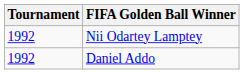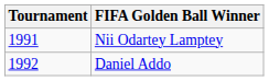 <table class=wikitable>
 <tr>
 <th>Tournament</th>
 <th>FIFA Golden Ball Winner</th>
 </tr>
 <tr>
-<td> <a href='#'>1992</a></td>
+<td> <a href='#'>1991</a></td>
 <td> <a href='#'>Nii Odartey Lamptey</a></td>
 </tr>
 <tr>
 <td> <a href='#'>1992</a></td>
 <td> <a href='#'>Daniel Addo</a></td>
 </tr>
 </table>
